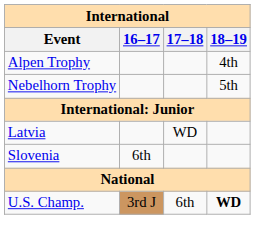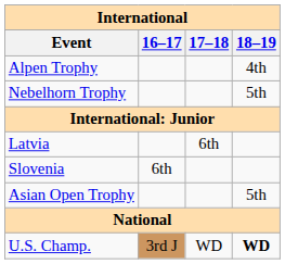 <table class="wikitable" style="text-align:center">
 <tr>
 <th colspan="4" style="background:#ffdead; text-align:center;">International</th>
 </tr>
 <tr>
 <th>Event</th>
 <th><a href='#'>16–17</a></th>
 <th><a href='#'>17–18</a></th>
 <th><a href='#'>18–19</a></th>
 </tr>
 <tr>
 <td align=left> <a href='#'>Alpen Trophy</a></td>
 <td></td>
 <td></td>
 <td>4th</td>
 </tr>
 <tr>
 <td align=left> <a href='#'>Nebelhorn Trophy</a></td>
 <td></td>
 <td></td>
 <td>5th</td>
 </tr>
 <tr>
 <th colspan="4" style="background:#ffdead; text-align:center;">International: Junior</th>
 </tr>
 <tr>
 <td align=left> <a href='#'>Latvia</a></td>
 <td></td>
-<td>WD</td>
+<td>6th</td>
 <td></td>
 </tr>
 <tr>
 <td align=left> <a href='#'>Slovenia</a></td>
 <td>6th</td>
 <td></td>
 <td></td>
 </tr>
 <tr>
+<td align=left><a href='#'>Asian Open Trophy</a></td>
+<td></td>
+<td></td>
+<td>5th</td>
+</tr>
+<tr>
 <th colspan="4" style="background:#ffdead; text-align:center;">National</th>
 </tr>
 <tr>
 <td align=left><a href='#'>U.S. Champ.</a></td>
 <td bgcolor="cc966">3rd J</td>
-<td>6th</td>
+<td>WD</td>
 <td><strong>WD</strong></td>
 </tr>
 </table>
